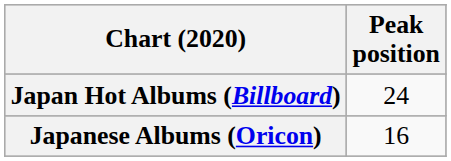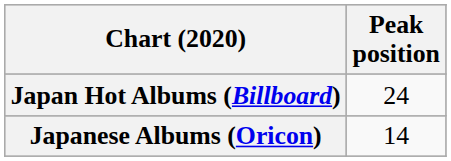 <table class="wikitable sortable plainrowheaders" style="text-align:center;">
 <tr>
 <th>Chart (2020)</th>
 <th>Peak<br>position</th>
 </tr>
 <tr>
 <th scope="row">Japan Hot Albums (<a href='#'><em>Billboard</em></a>)</th>
 <td>24</td>
 </tr>
 <tr>
 <th scope="row">Japanese Albums (<a href='#'>Oricon</a>)</th>
-<td>16</td>
+<td>14</td>
 </tr>
 </table>
